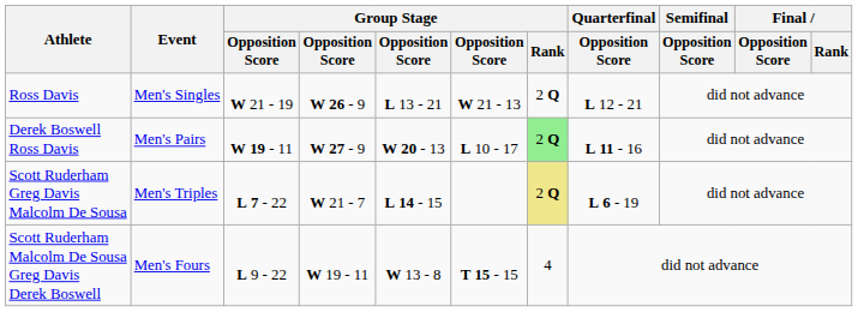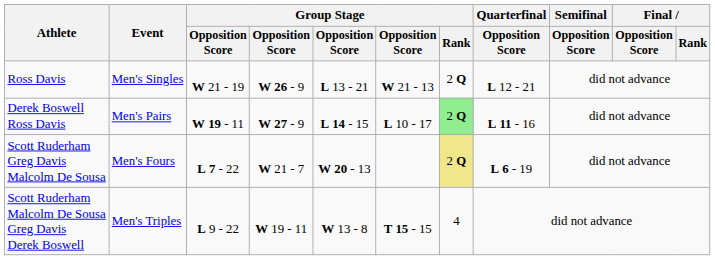 <table class="wikitable" style="font-size:88%; text-align:center">
 <tr>
 <th rowspan=2>Athlete</th>
 <th rowspan=2>Event</th>
 <th colspan=5>Group Stage</th>
 <th>Quarterfinal</th>
 <th>Semifinal</th>
 <th colspan=2>Final / </th>
 </tr>
 <tr style="font-size:95%">
 <th>Opposition<br>Score</th>
 <th>Opposition<br>Score</th>
 <th>Opposition<br>Score</th>
 <th>Opposition<br>Score</th>
 <th>Rank</th>
 <th>Opposition<br>Score</th>
 <th>Opposition<br>Score</th>
 <th>Opposition<br>Score</th>
 <th>Rank</th>
 </tr>
 <tr>
 <td align=left><a href='#'>Ross Davis</a></td>
 <td align=left><a href='#'>Men's Singles</a></td>
 <td><br><strong>W</strong> 21 - 19</td>
 <td><br><strong>W</strong> <strong>26</strong> - 9</td>
 <td><br><strong>L</strong> 13 - 21</td>
 <td><br><strong>W</strong> 21 - 13</td>
 <td>2 <strong>Q</strong></td>
 <td><br><strong>L</strong> 12 - 21</td>
 <td colspan=3>did not advance</td>
 </tr>
 <tr>
 <td align=left><a href='#'>Derek Boswell</a><br><a href='#'>Ross Davis</a></td>
 <td align=left><a href='#'>Men's Pairs</a></td>
 <td><br><strong>W</strong> <strong>19</strong> - 11</td>
 <td><br><strong>W</strong> <strong>27</strong> - 9</td>
-<td><br><strong>W</strong> <strong>20</strong> - 13</td>
+<td><br><strong>L</strong> <strong>14</strong> - 15</td>
 <td><br><strong>L</strong> 10 - 17</td>
 <td style="background: lightgreen;">2 <strong>Q</strong></td>
 <td><br><strong>L</strong> <strong>11</strong> - 16</td>
 <td colspan=3>did not advance</td>
 </tr>
 <tr>
 <td align=left><a href='#'>Scott Ruderham</a><br><a href='#'>Greg Davis</a><br><a href='#'>Malcolm De Sousa</a></td>
-<td align=left><a href='#'>Men's Triples</a></td>
+<td align=left><a href='#'>Men's Fours</a></td>
 <td><br><strong>L</strong> <strong>7</strong> - 22</td>
 <td><br><strong>W</strong> 21 - 7</td>
-<td><br><strong>L</strong> <strong>14</strong> - 15</td>
+<td><br><strong>W</strong> <strong>20</strong> - 13</td>
 <td></td>
 <td style="background: khaki;">2 <strong>Q</strong></td>
 <td><br><strong>L</strong> <strong>6</strong> - 19</td>
 <td colspan=3>did not advance</td>
 </tr>
 <tr>
 <td align=left><a href='#'>Scott Ruderham</a><br><a href='#'>Malcolm De Sousa</a><br><a href='#'>Greg Davis</a><br><a href='#'>Derek Boswell</a></td>
-<td align=left><a href='#'>Men's Fours</a></td>
+<td align=left><a href='#'>Men's Triples</a></td>
 <td><br><strong>L</strong> 9 - 22</td>
 <td><br><strong>W</strong> 19 - 11</td>
 <td><br><strong>W</strong> 13 - 8</td>
 <td><br><strong>T</strong> <strong>15</strong> - 15</td>
 <td>4</td>
 <td colspan=4>did not advance</td>
 </tr>
 </table>
